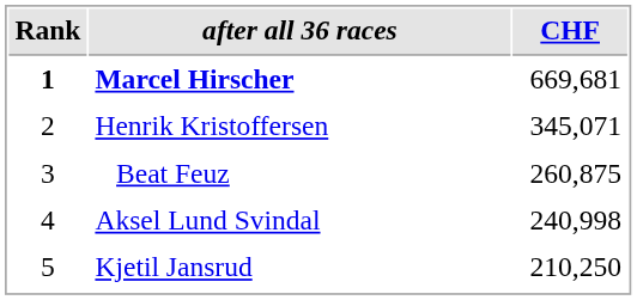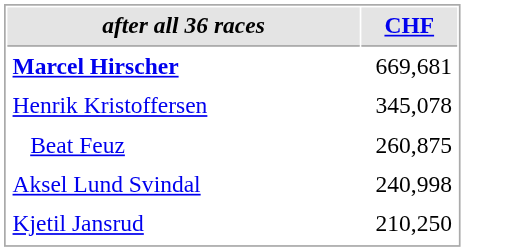 <table cellspacing="1" cellpadding="3" style="border:1px solid #aaa; font-size:86%;">
 <tr style="background:#e4e4e4;">
-<th style="border-bottom:1px solid #aaa; width:10px;">Rank</th>
 <th style="border-bottom:1px solid #aaa; width:200px; white-space:nowrap;"><em>after all 36 races</em> </th>
 <th style="border-bottom:1px solid #aaa; width:50px;"><a href='#'>CHF</a></th>
 </tr>
 <tr>
-<td style="text-align:center;"><strong>1</strong></td>
 <td><strong> <a href='#'>Marcel Hirscher</a></strong></td>
 <td align="right">669,681</td>
 </tr>
 <tr>
-<td style="text-align:center;">2</td>
 <td> <a href='#'>Henrik Kristoffersen</a></td>
-<td align="right">345,071</td>
+<td align="right">345,078</td>
 </tr>
 <tr>
-<td style="text-align:center;">3</td>
 <td>   <a href='#'>Beat Feuz</a></td>
 <td align="right">260,875</td>
 </tr>
 <tr>
-<td style="text-align:center;">4</td>
 <td> <a href='#'>Aksel Lund Svindal</a></td>
 <td align="right">240,998</td>
 </tr>
 <tr>
-<td style="text-align:center;">5</td>
 <td> <a href='#'>Kjetil Jansrud</a></td>
 <td align="right">210,250</td>
 </tr>
 </table>
